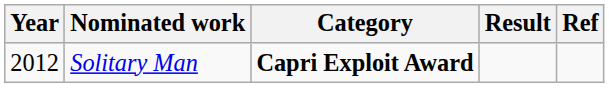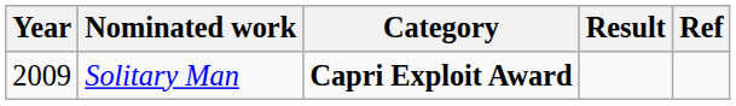 <table class="wikitable">
 <tr>
 <th>Year</th>
 <th>Nominated work</th>
 <th>Category</th>
 <th>Result</th>
 <th>Ref</th>
 </tr>
 <tr>
-<td>2012</td>
+<td>2009</td>
 <td><a href='#'><em>Solitary Man</em></a></td>
 <td><strong>Capri Exploit Award</strong></td>
 <td></td>
 <td></td>
 </tr>
 </table>
